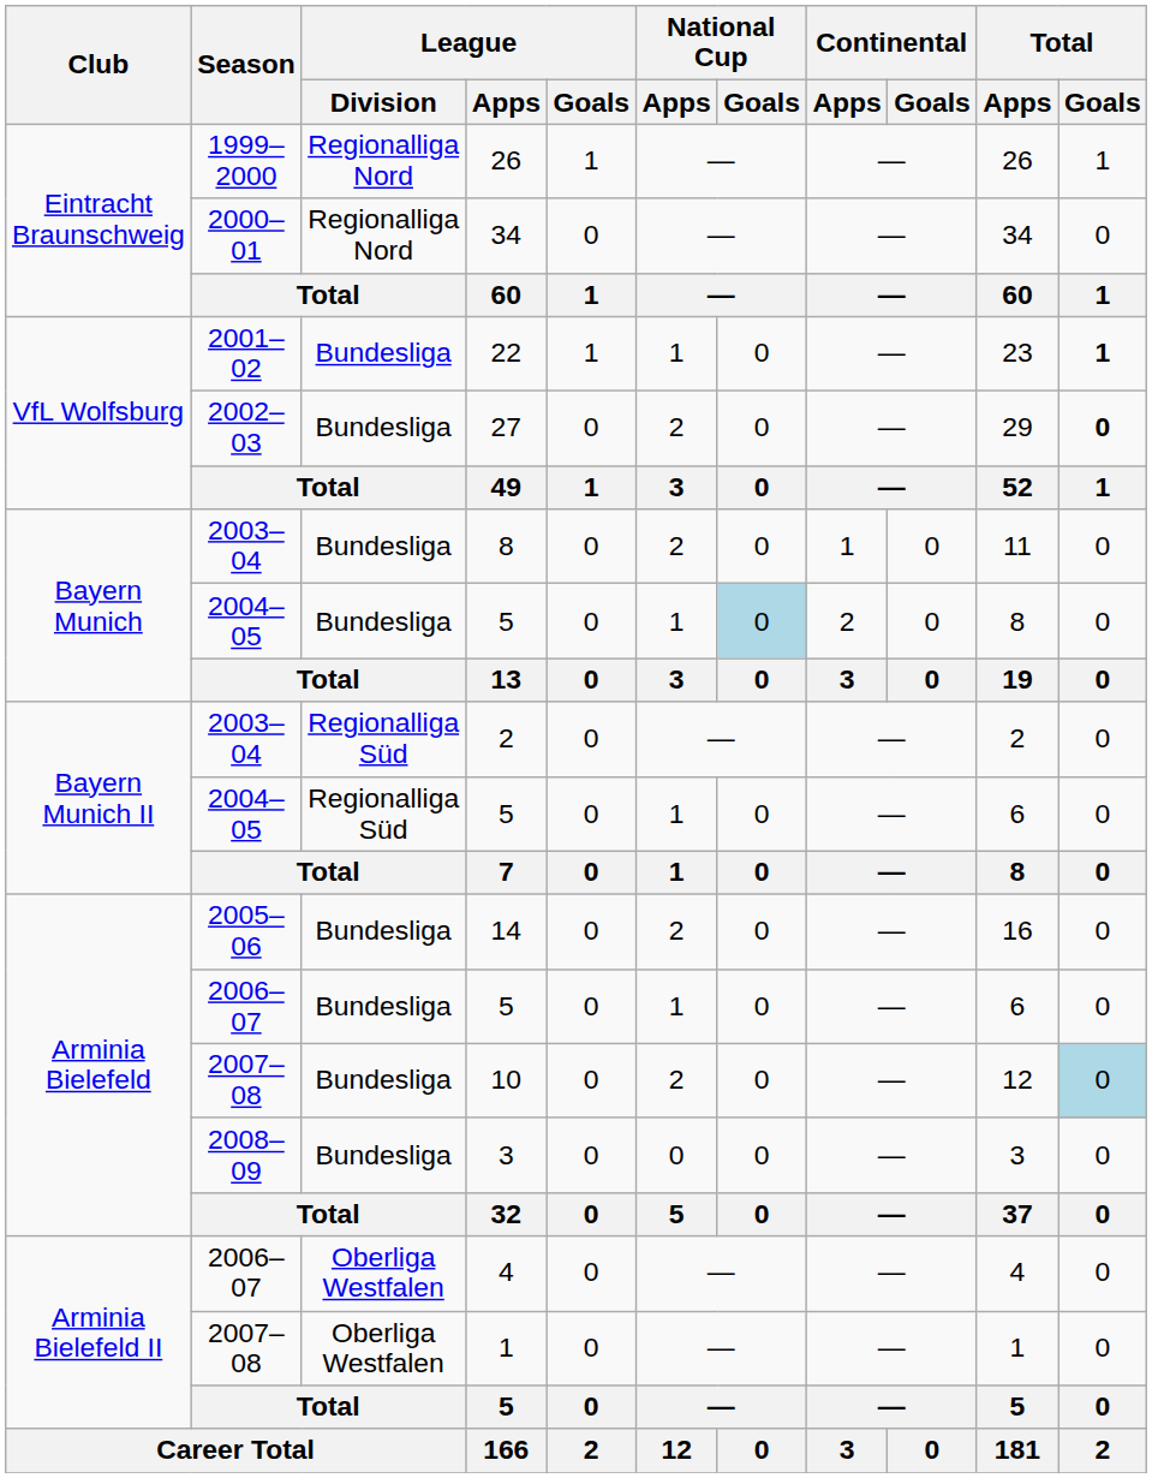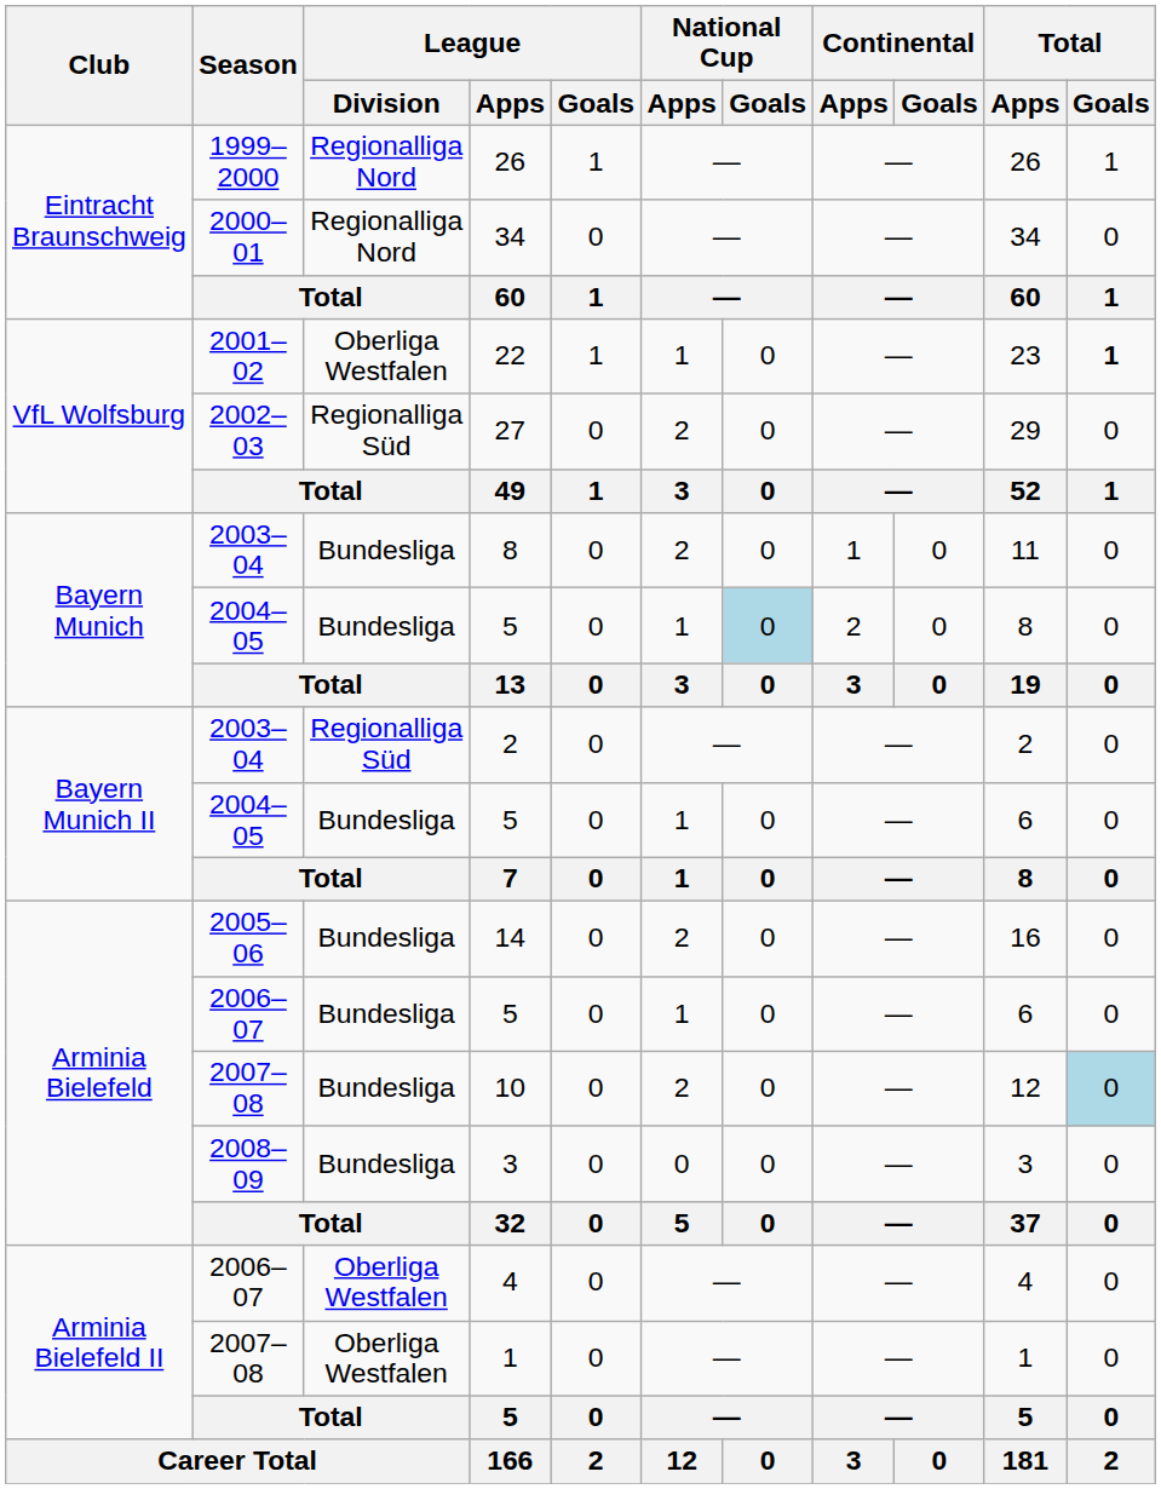 <table class="wikitable" Style="text-align: center">
 <tr>
 <th rowspan="2">Club</th>
 <th rowspan="2">Season</th>
 <th colspan="3">League</th>
 <th colspan="2">National Cup</th>
 <th colspan="2">Continental</th>
 <th colspan="2">Total</th>
 </tr>
 <tr>
 <th>Division</th>
 <th>Apps</th>
 <th>Goals</th>
 <th>Apps</th>
 <th>Goals</th>
 <th>Apps</th>
 <th>Goals</th>
 <th>Apps</th>
 <th>Goals</th>
 </tr>
 <tr>
 <td rowspan="3"><a href='#'>Eintracht Braunschweig</a></td>
 <td><a href='#'>1999–2000</a></td>
 <td><a href='#'>Regionalliga Nord</a></td>
 <td>26</td>
 <td>1</td>
 <td colspan="2">—</td>
 <td colspan="2">—</td>
 <td>26</td>
 <td>1</td>
 </tr>
 <tr>
 <td><a href='#'>2000–01</a></td>
 <td>Regionalliga Nord</td>
 <td>34</td>
 <td>0</td>
 <td colspan="2">—</td>
 <td colspan="2">—</td>
 <td>34</td>
 <td>0</td>
 </tr>
 <tr>
 <th colspan="2">Total</th>
 <th>60</th>
 <th>1</th>
 <th colspan="2">—</th>
 <th colspan="2">—</th>
 <th>60</th>
 <th>1</th>
 </tr>
 <tr>
 <td rowspan="3"><a href='#'>VfL Wolfsburg</a></td>
 <td><a href='#'>2001–02</a></td>
-<td><a href='#'>Bundesliga</a></td>
+<td>Oberliga Westfalen</td>
 <td>22</td>
 <td>1</td>
 <td>1</td>
 <td>0</td>
 <td colspan="2">—</td>
 <td>23</td>
 <td><strong>1</strong></td>
 </tr>
 <tr>
 <td><a href='#'>2002–03</a></td>
-<td>Bundesliga</td>
+<td>Regionalliga Süd</td>
 <td>27</td>
 <td>0</td>
 <td>2</td>
 <td>0</td>
 <td colspan="2">—</td>
 <td>29</td>
-<td><strong>0</strong></td>
+<td>0</td>
 </tr>
 <tr>
 <th colspan="2">Total</th>
 <th>49</th>
 <th>1</th>
 <th>3</th>
 <th>0</th>
 <th colspan="2">—</th>
 <th>52</th>
 <th>1</th>
 </tr>
 <tr>
 <td rowspan="3"><a href='#'>Bayern Munich</a></td>
 <td><a href='#'>2003–04</a></td>
 <td>Bundesliga</td>
 <td>8</td>
 <td>0</td>
 <td>2</td>
 <td>0</td>
 <td>1</td>
 <td>0</td>
 <td>11</td>
 <td>0</td>
 </tr>
 <tr>
 <td><a href='#'>2004–05</a></td>
 <td>Bundesliga</td>
 <td>5</td>
 <td>0</td>
 <td>1</td>
 <td style="background: lightblue;">0</td>
 <td>2</td>
 <td>0</td>
 <td>8</td>
 <td>0</td>
 </tr>
 <tr>
 <th colspan="2">Total</th>
 <th>13</th>
 <th>0</th>
 <th>3</th>
 <th>0</th>
 <th>3</th>
 <th>0</th>
 <th>19</th>
 <th>0</th>
 </tr>
 <tr>
 <td rowspan="3"><a href='#'>Bayern Munich II</a></td>
 <td><a href='#'>2003–04</a></td>
 <td><a href='#'>Regionalliga Süd</a></td>
 <td>2</td>
 <td>0</td>
 <td colspan="2">—</td>
 <td colspan="2">—</td>
 <td>2</td>
 <td>0</td>
 </tr>
 <tr>
 <td><a href='#'>2004–05</a></td>
-<td>Regionalliga Süd</td>
+<td>Bundesliga</td>
 <td>5</td>
 <td>0</td>
 <td>1</td>
 <td>0</td>
 <td colspan="2">—</td>
 <td>6</td>
 <td>0</td>
 </tr>
 <tr>
 <th colspan="2">Total</th>
 <th>7</th>
 <th>0</th>
 <th>1</th>
 <th>0</th>
 <th colspan="2">—</th>
 <th>8</th>
 <th>0</th>
 </tr>
 <tr>
 <td rowspan="5"><a href='#'>Arminia Bielefeld</a></td>
 <td><a href='#'>2005–06</a></td>
 <td>Bundesliga</td>
 <td>14</td>
 <td>0</td>
 <td>2</td>
 <td>0</td>
 <td colspan="2">—</td>
 <td>16</td>
 <td>0</td>
 </tr>
 <tr>
 <td><a href='#'>2006–07</a></td>
 <td>Bundesliga</td>
 <td>5</td>
 <td>0</td>
 <td>1</td>
 <td>0</td>
 <td colspan="2">—</td>
 <td>6</td>
 <td>0</td>
 </tr>
 <tr>
 <td><a href='#'>2007–08</a></td>
 <td>Bundesliga</td>
 <td>10</td>
 <td>0</td>
 <td>2</td>
 <td>0</td>
 <td colspan="2">—</td>
 <td>12</td>
 <td style="background: lightblue;">0</td>
 </tr>
 <tr>
 <td><a href='#'>2008–09</a></td>
 <td>Bundesliga</td>
 <td>3</td>
 <td>0</td>
 <td>0</td>
 <td>0</td>
 <td colspan="2">—</td>
 <td>3</td>
 <td>0</td>
 </tr>
 <tr>
 <th colspan="2">Total</th>
 <th>32</th>
 <th>0</th>
 <th>5</th>
 <th>0</th>
 <th colspan="2">—</th>
 <th>37</th>
 <th>0</th>
 </tr>
 <tr>
 <td rowspan="3"><a href='#'>Arminia Bielefeld II</a></td>
 <td>2006–07</td>
 <td><a href='#'>Oberliga Westfalen</a></td>
 <td>4</td>
 <td>0</td>
 <td colspan="2">—</td>
 <td colspan="2">—</td>
 <td>4</td>
 <td>0</td>
 </tr>
 <tr>
 <td>2007–08</td>
 <td>Oberliga Westfalen</td>
 <td>1</td>
 <td>0</td>
 <td colspan="2">—</td>
 <td colspan="2">—</td>
 <td>1</td>
 <td>0</td>
 </tr>
 <tr>
 <th colspan="2">Total</th>
 <th>5</th>
 <th>0</th>
 <th colspan="2">—</th>
 <th colspan="2">—</th>
 <th>5</th>
 <th>0</th>
 </tr>
 <tr>
 <th colspan="3">Career Total</th>
 <th>166</th>
 <th>2</th>
 <th>12</th>
 <th>0</th>
 <th>3</th>
 <th>0</th>
 <th>181</th>
 <th>2</th>
 </tr>
 </table>
